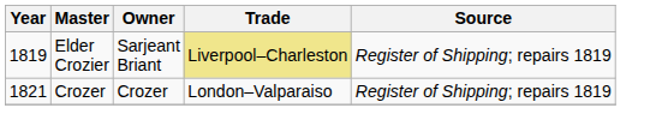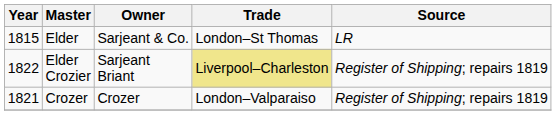 <table class=" wikitable">
 <tr>
 <th>Year</th>
 <th>Master</th>
 <th>Owner</th>
 <th>Trade</th>
 <th>Source</th>
 </tr>
 <tr>
-<td>1819</td>
+<td>1815</td>
+<td>Elder</td>
+<td>Sarjeant & Co.</td>
+<td>London–St Thomas</td>
+<td><em>LR</em></td>
+</tr>
+<tr>
+<td>1822</td>
 <td>Elder<br>Crozier</td>
 <td>Sarjeant<br>Briant</td>
 <td style="background: khaki;">Liverpool–Charleston</td>
 <td><em>Register of Shipping</em>; repairs 1819</td>
 </tr>
 <tr>
 <td>1821</td>
 <td>Crozer</td>
 <td>Crozer</td>
 <td>London–Valparaiso</td>
 <td><em>Register of Shipping</em>; repairs 1819</td>
 </tr>
 <tr>
 </tr>
 </table>
